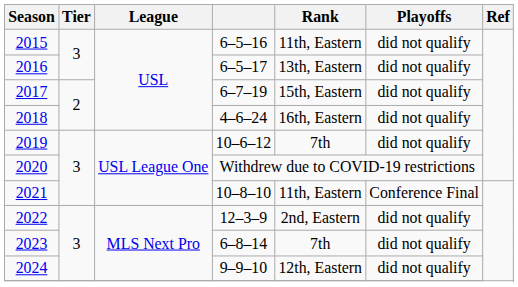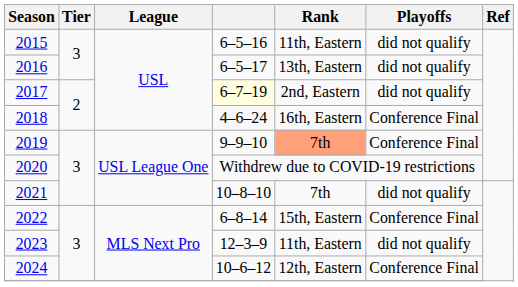 <table class="wikitable" style="text-align: center;">
 <tr>
 <th>Season</th>
 <th>Tier</th>
 <th>League</th>
 <th></th>
 <th>Rank</th>
 <th>Playoffs</th>
 <th>Ref</th>
 </tr>
 <tr>
 <td><a href='#'>2015</a></td>
 <td rowspan="2">3</td>
 <td rowspan="4"><a href='#'>USL</a></td>
 <td>6–5–16</td>
 <td>11th, Eastern</td>
 <td>did not qualify</td>
 <td rowspan="6"></td>
 </tr>
 <tr>
 <td><a href='#'>2016</a></td>
 <td>6–5–17</td>
 <td>13th, Eastern</td>
 <td>did not qualify</td>
 </tr>
 <tr>
 <td><a href='#'>2017</a></td>
 <td rowspan="2">2</td>
-<td>6–7–19</td>
-<td>15th, Eastern</td>
+<td style="background: lightyellow;">6–7–19</td>
+<td>2nd, Eastern</td>
 <td>did not qualify</td>
 </tr>
 <tr>
 <td><a href='#'>2018</a></td>
 <td>4–6–24</td>
 <td>16th, Eastern</td>
-<td>did not qualify</td>
+<td>Conference Final</td>
 </tr>
 <tr>
 <td><a href='#'>2019</a></td>
 <td rowspan="3">3</td>
 <td rowspan="3"><a href='#'>USL League One</a></td>
-<td>10–6–12</td>
-<td>7th</td>
-<td>did not qualify</td>
+<td>9–9–10</td>
+<td style="background: lightsalmon;">7th</td>
+<td>Conference Final</td>
 </tr>
 <tr>
 <td><a href='#'>2020</a></td>
 <td colspan="3" align=center>Withdrew due to COVID-19 restrictions</td>
 </tr>
 <tr>
 <td><a href='#'>2021</a></td>
 <td>10–8–10</td>
-<td>11th, Eastern</td>
-<td>Conference Final</td>
+<td>7th</td>
+<td>did not qualify</td>
 </tr>
 <tr>
 <td><a href='#'>2022</a></td>
 <td rowspan="3">3</td>
 <td rowspan="3"><a href='#'>MLS Next Pro</a></td>
-<td>12–3–9</td>
-<td>2nd, Eastern</td>
-<td>did not qualify</td>
+<td>6–8–14</td>
+<td>15th, Eastern</td>
+<td>Conference Final</td>
 </tr>
 <tr>
 <td><a href='#'>2023</a></td>
-<td>6–8–14</td>
-<td>7th</td>
+<td>12–3–9</td>
+<td>11th, Eastern</td>
 <td>did not qualify</td>
 </tr>
 <tr>
 <td><a href='#'>2024</a></td>
-<td>9–9–10</td>
+<td>10–6–12</td>
 <td>12th, Eastern</td>
-<td>did not qualify</td>
+<td>Conference Final</td>
 </tr>
 <tr>
 </tr>
 </table>
